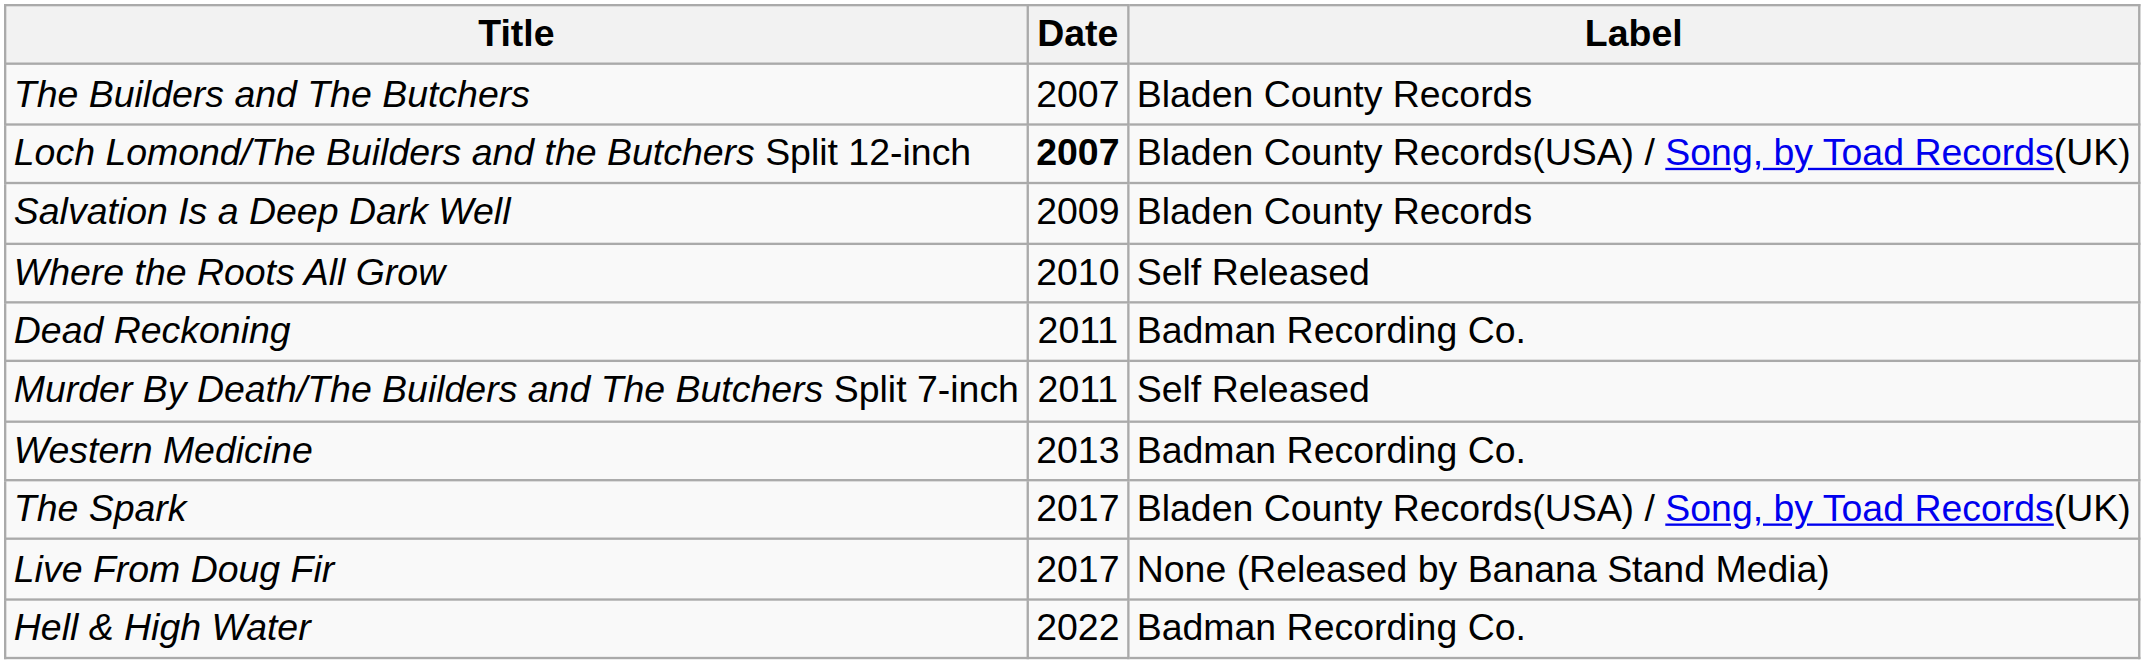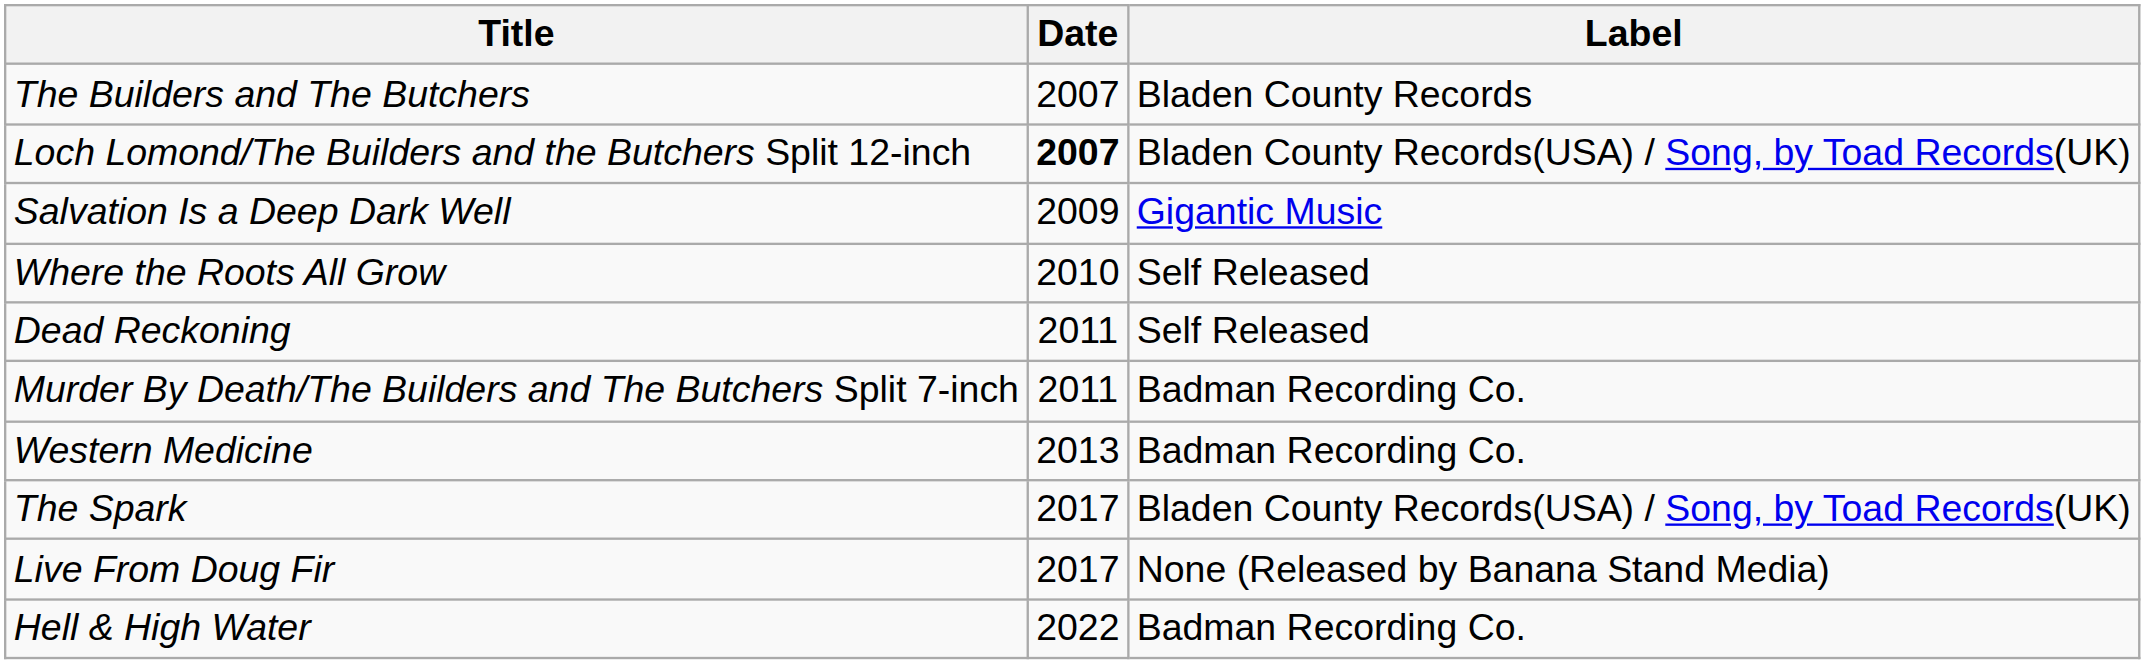 <table class="wikitable">
 <tr>
 <th align="left">Title</th>
 <th align="center">Date</th>
 <th align="left">Label</th>
 </tr>
 <tr>
 <td align="left"><em>The Builders and The Butchers</em></td>
 <td align="center">2007</td>
 <td align="left">Bladen County Records</td>
 </tr>
 <tr>
 <td align="left"><em>Loch Lomond/The Builders and the Butchers</em> Split 12-inch</td>
 <td align="center"><strong>2007</strong></td>
 <td align="left">Bladen County Records(USA) / <a href='#'>Song, by Toad Records</a>(UK)</td>
 </tr>
 <tr>
 <td align="left"><em>Salvation Is a Deep Dark Well</em></td>
 <td align="center">2009</td>
-<td align="left">Bladen County Records</td>
+<td align="left"><a href='#'>Gigantic Music</a></td>
 </tr>
 <tr>
 <td align="left"><em>Where the Roots All Grow</em></td>
 <td align="center">2010</td>
 <td align="left">Self Released</td>
 </tr>
 <tr>
 <td align="left"><em>Dead Reckoning</em></td>
 <td align="center">2011</td>
-<td align="left">Badman Recording Co.</td>
+<td align="left">Self Released</td>
 </tr>
 <tr>
 <td align="left"><em>Murder By Death/The Builders and The Butchers</em> Split 7-inch</td>
 <td align="center">2011</td>
-<td align="left">Self Released</td>
+<td align="left">Badman Recording Co.</td>
 </tr>
 <tr>
 <td align="left"><em>Western Medicine</em></td>
 <td align="center">2013</td>
 <td align="left">Badman Recording Co.</td>
 </tr>
 <tr>
 <td align="left"><em>The Spark</em></td>
 <td align="center">2017</td>
 <td align="left">Bladen County Records(USA) / <a href='#'>Song, by Toad Records</a>(UK)</td>
 </tr>
 <tr>
 <td><em>Live From Doug Fir</em></td>
 <td>2017</td>
 <td>None (Released by Banana Stand Media)</td>
 </tr>
 <tr>
 <td><em>Hell & High Water</em></td>
 <td>2022</td>
 <td>Badman Recording Co.</td>
 </tr>
 </table>
